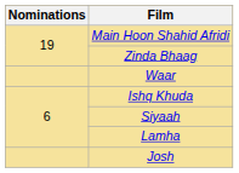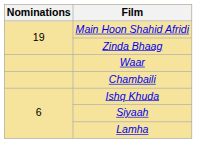 <table class="wikitable" rowspan=2 style="text-align: center; background: #f6e39c">
 <tr>
 <th scope="col" style="width:55px;">Nominations</th>
 <th scope="col" style="text-align:center;">Film</th>
 </tr>
 <tr>
 <td rowspan=2 style="text-align:center">19</td>
 <td><em><a href='#'>Main Hoon Shahid Afridi</a></em></td>
 </tr>
 <tr>
 <td><em><a href='#'>Zinda Bhaag</a></em></td>
 </tr>
 <tr>
 <td></td>
 <td><em><a href='#'>Waar</a></em></td>
 </tr>
 <tr>
+<td></td>
+<td><em><a href='#'>Chambaili</a></em></td>
+</tr>
+<tr>
 <td rowspan=3 style="text-align:center">6</td>
 <td><em><a href='#'>Ishq Khuda</a></em></td>
 </tr>
 <tr>
 <td><em><a href='#'>Siyaah</a></em></td>
 </tr>
 <tr>
 <td><em><a href='#'>Lamha</a></em></td>
 </tr>
-<tr>
-<td></td>
-<td><em><a href='#'>Josh</a></em></td>
-</tr>
 </table>
